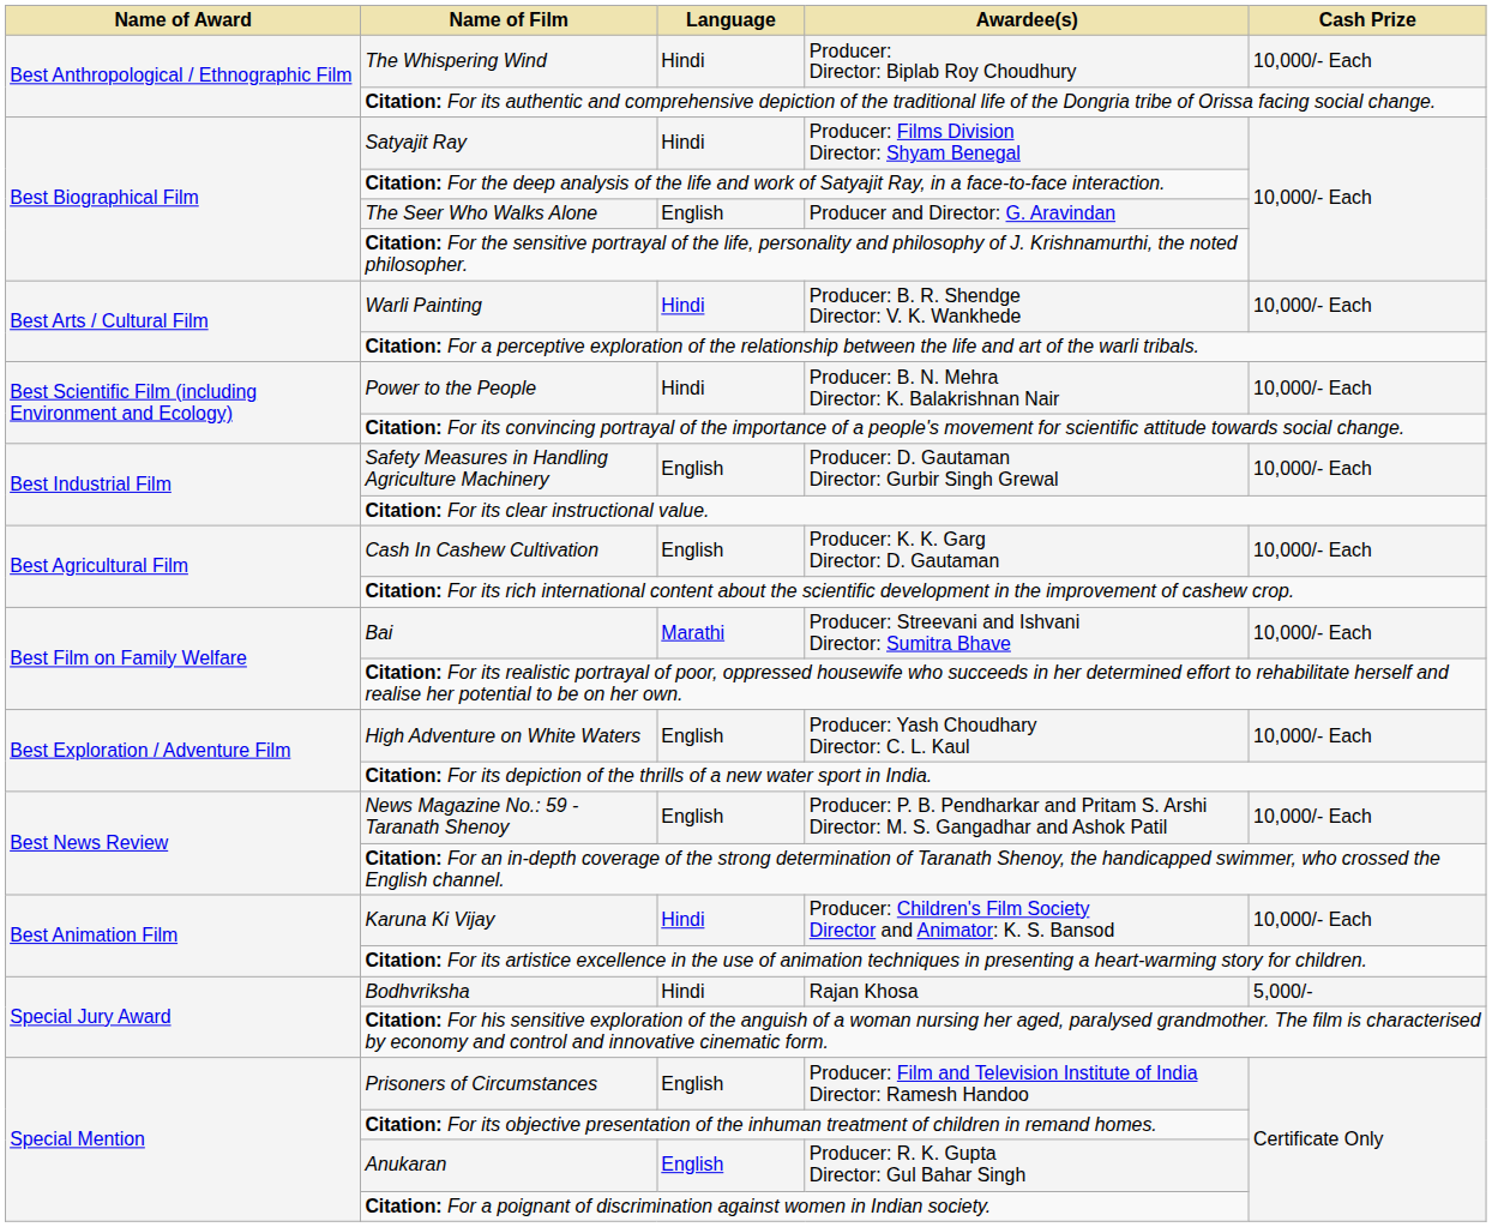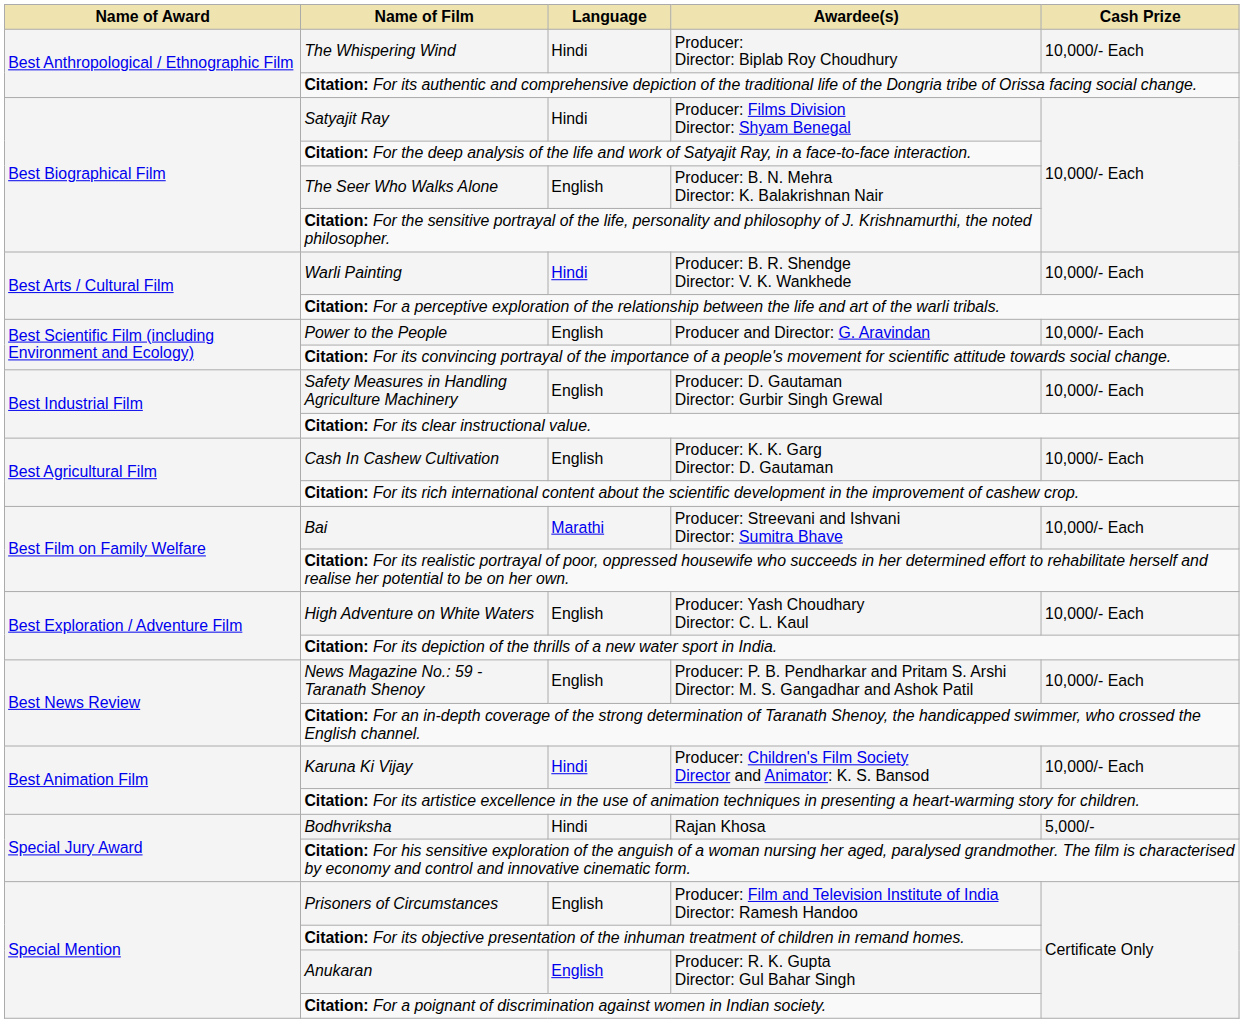 <table class="wikitable">
 <tr>
 <th style="background-color:#EFE4B0;width:24%;">Name of Award</th>
 <th style="background-color:#EFE4B0;width:20%;">Name of Film</th>
 <th style="background-color:#EFE4B0;width:10%;">Language</th>
 <th style="background-color:#EFE4B0;width:30%;">Awardee(s)</th>
 <th style="background-color:#EFE4B0;width:16%;">Cash Prize</th>
 </tr>
 <tr style="background-color:#F4F4F4">
 <td rowspan="2"><a href='#'>Best Anthropological / Ethnographic Film</a></td>
 <td><em>The Whispering Wind</em></td>
 <td>Hindi</td>
 <td>Producer: <br>Director: Biplab Roy Choudhury</td>
 <td> 10,000/- Each</td>
 </tr>
 <tr style="background-color:#F9F9F9">
 <td colspan="4"><strong>Citation:</strong> <em>For its authentic and comprehensive depiction of the traditional life of the Dongria tribe of Orissa facing social change.</em></td>
 </tr>
 <tr style="background-color:#F4F4F4">
 <td rowspan="4"><a href='#'>Best Biographical Film</a></td>
 <td><em>Satyajit Ray</em></td>
 <td>Hindi</td>
 <td>Producer: <a href='#'>Films Division</a><br>Director: <a href='#'>Shyam Benegal</a></td>
 <td rowspan="4"> 10,000/- Each</td>
 </tr>
 <tr style="background-color:#F9F9F9">
 <td colspan="3"><strong>Citation:</strong> <em>For the deep analysis of the life and work of Satyajit Ray, in a face-to-face interaction.</em></td>
 </tr>
 <tr style="background-color:#F4F4F4">
 <td><em>The Seer Who Walks Alone</em></td>
 <td>English</td>
-<td>Producer and Director: <a href='#'>G. Aravindan</a></td>
+<td>Producer: B. N. Mehra<br>Director: K. Balakrishnan Nair</td>
 </tr>
 <tr style="background-color:#F9F9F9">
 <td colspan="3"><strong>Citation:</strong> <em>For the sensitive portrayal of the life, personality and philosophy of J. Krishnamurthi, the noted philosopher.</em></td>
 </tr>
 <tr style="background-color:#F4F4F4">
 <td rowspan="2"><a href='#'>Best Arts / Cultural Film</a></td>
 <td><em>Warli Painting</em></td>
 <td><a href='#'>Hindi</a></td>
 <td>Producer: B. R. Shendge<br>Director: V. K. Wankhede</td>
 <td> 10,000/- Each</td>
 </tr>
 <tr style="background-color:#F9F9F9">
 <td colspan="4"><strong>Citation:</strong> <em>For a perceptive exploration of the relationship between the life and art of the warli tribals.</em></td>
 </tr>
 <tr style="background-color:#F4F4F4">
 <td rowspan="2"><a href='#'>Best Scientific Film (including Environment and Ecology)</a></td>
 <td><em>Power to the People</em></td>
-<td>Hindi</td>
-<td>Producer: B. N. Mehra<br>Director: K. Balakrishnan Nair</td>
+<td>English</td>
+<td>Producer and Director: <a href='#'>G. Aravindan</a></td>
 <td> 10,000/- Each</td>
 </tr>
 <tr style="background-color:#F9F9F9">
 <td colspan="4"><strong>Citation:</strong> <em>For its convincing portrayal of the importance of a people's movement for scientific attitude towards social change.</em></td>
 </tr>
 <tr style="background-color:#F4F4F4">
 <td rowspan="2"><a href='#'>Best Industrial Film</a></td>
 <td><em>Safety Measures in Handling Agriculture Machinery</em></td>
 <td>English</td>
 <td>Producer: D. Gautaman<br>Director: Gurbir Singh Grewal</td>
 <td> 10,000/- Each</td>
 </tr>
 <tr style="background-color:#F9F9F9">
 <td colspan="4"><strong>Citation:</strong> <em>For its clear instructional value.</em></td>
 </tr>
 <tr style="background-color:#F4F4F4">
 <td rowspan="2"><a href='#'>Best Agricultural Film</a></td>
 <td><em>Cash In Cashew Cultivation</em></td>
 <td>English</td>
 <td>Producer: K. K. Garg<br>Director: D. Gautaman</td>
 <td> 10,000/- Each</td>
 </tr>
 <tr style="background-color:#F9F9F9">
 <td colspan="4"><strong>Citation:</strong> <em>For its rich international content about the scientific development in the improvement of cashew crop.</em></td>
 </tr>
 <tr style="background-color:#F4F4F4">
 <td rowspan="2"><a href='#'>Best Film on Family Welfare</a></td>
 <td><em>Bai</em></td>
 <td><a href='#'>Marathi</a></td>
 <td>Producer: Streevani and Ishvani<br>Director: <a href='#'>Sumitra Bhave</a></td>
 <td> 10,000/- Each</td>
 </tr>
 <tr style="background-color:#F9F9F9">
 <td colspan="4"><strong>Citation:</strong> <em>For its realistic portrayal of poor, oppressed housewife who succeeds in her determined effort to rehabilitate herself and realise her potential to be on her own.</em></td>
 </tr>
 <tr style="background-color:#F4F4F4">
 <td rowspan="2"><a href='#'>Best Exploration / Adventure Film</a></td>
 <td><em>High Adventure on White Waters</em></td>
 <td>English</td>
 <td>Producer: Yash Choudhary<br>Director: C. L. Kaul</td>
 <td> 10,000/- Each</td>
 </tr>
 <tr style="background-color:#F9F9F9">
 <td colspan="4"><strong>Citation:</strong> <em>For its depiction of the thrills of a new water sport in India.</em></td>
 </tr>
 <tr style="background-color:#F4F4F4">
 <td rowspan="2"><a href='#'>Best News Review</a></td>
 <td><em>News Magazine No.: 59 - Taranath Shenoy</em></td>
 <td>English</td>
 <td>Producer: P. B. Pendharkar and Pritam S. Arshi<br>Director: M. S. Gangadhar and Ashok Patil</td>
 <td> 10,000/- Each</td>
 </tr>
 <tr style="background-color:#F9F9F9">
 <td colspan="4"><strong>Citation:</strong> <em>For an in-depth coverage of the strong determination of Taranath Shenoy, the handicapped swimmer, who crossed the English channel.</em></td>
 </tr>
 <tr style="background-color:#F4F4F4">
 <td rowspan="2"><a href='#'>Best Animation Film</a></td>
 <td><em>Karuna Ki Vijay</em></td>
 <td><a href='#'>Hindi</a></td>
 <td>Producer: <a href='#'>Children's Film Society</a><br><a href='#'>Director</a> and <a href='#'>Animator</a>: K. S. Bansod</td>
 <td> 10,000/- Each</td>
 </tr>
 <tr style="background-color:#F9F9F9">
 <td colspan="4"><strong>Citation:</strong> <em>For its artistice excellence in the use of animation techniques in presenting a heart-warming story for children.</em></td>
 </tr>
 <tr style="background-color:#F4F4F4">
 <td rowspan="2"><a href='#'>Special Jury Award</a></td>
 <td><em>Bodhvriksha</em></td>
 <td>Hindi</td>
 <td>Rajan Khosa</td>
 <td> 5,000/-</td>
 </tr>
 <tr style="background-color:#F9F9F9">
 <td colspan="4"><strong>Citation:</strong> <em>For his sensitive exploration of the anguish of a woman nursing her aged, paralysed grandmother. The film is characterised by economy and control and innovative cinematic form.</em></td>
 </tr>
 <tr style="background-color:#F4F4F4">
 <td rowspan="4"><a href='#'>Special Mention</a></td>
 <td><em>Prisoners of Circumstances</em></td>
 <td>English</td>
 <td>Producer: <a href='#'>Film and Television Institute of India</a><br>Director: Ramesh Handoo</td>
 <td rowspan="4">Certificate Only</td>
 </tr>
 <tr style="background-color:#F9F9F9">
 <td colspan="3"><strong>Citation:</strong> <em>For its objective presentation of the inhuman treatment of children in remand homes.</em></td>
 </tr>
 <tr style="background-color:#F4F4F4">
 <td><em>Anukaran</em></td>
 <td><a href='#'>English</a></td>
 <td>Producer: R. K. Gupta<br>Director: Gul Bahar Singh</td>
 </tr>
 <tr style="background-color:#F9F9F9">
 <td colspan="3"><strong>Citation:</strong> <em>For a poignant of discrimination against women in Indian society.</em></td>
 </tr>
 </table>
